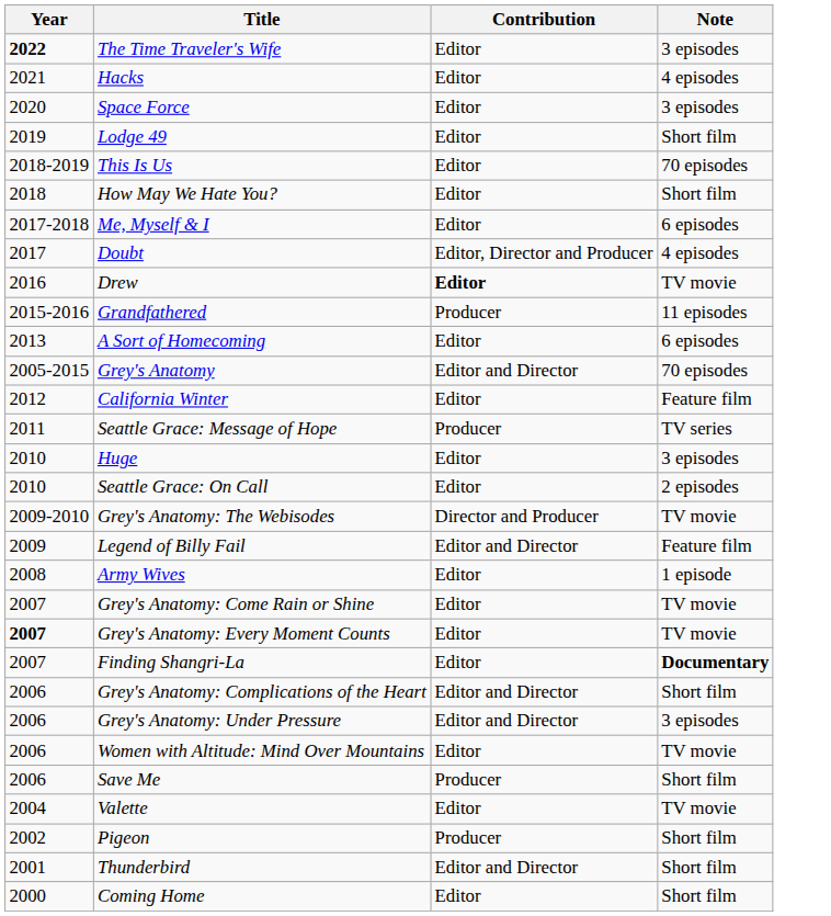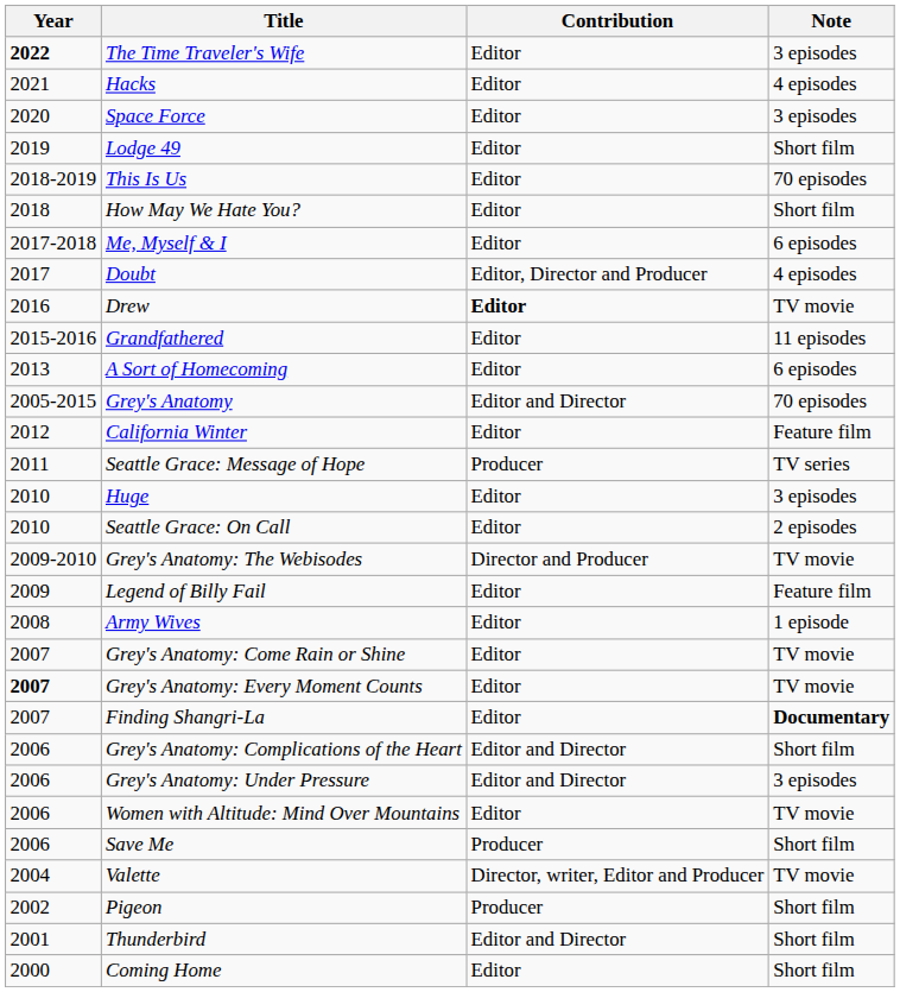 <table class="wikitable sortable">
 <tr>
 <th>Year</th>
 <th>Title</th>
 <th>Contribution</th>
 <th>Note</th>
 </tr>
 <tr>
 <td><strong>2022</strong></td>
 <td><em><a href='#'>The Time Traveler's Wife</a></em></td>
 <td>Editor</td>
 <td>3 episodes</td>
 </tr>
 <tr>
 <td>2021</td>
 <td><em><a href='#'>Hacks</a></em></td>
 <td>Editor</td>
 <td>4 episodes</td>
 </tr>
 <tr>
 <td>2020</td>
 <td><em><a href='#'>Space Force</a></em></td>
 <td>Editor</td>
 <td>3 episodes</td>
 </tr>
 <tr>
 <td>2019</td>
 <td><em><a href='#'>Lodge 49</a></em></td>
 <td>Editor</td>
 <td>Short film</td>
 </tr>
 <tr>
 <td>2018-2019</td>
 <td><em><a href='#'>This Is Us</a></em></td>
 <td>Editor</td>
 <td>70 episodes</td>
 </tr>
 <tr>
 <td>2018</td>
 <td><em>How May We Hate You?</em></td>
 <td>Editor</td>
 <td>Short film</td>
 </tr>
 <tr>
 <td>2017-2018</td>
 <td><em><a href='#'>Me, Myself & I</a></em></td>
 <td>Editor</td>
 <td>6 episodes</td>
 </tr>
 <tr>
 <td>2017</td>
 <td><em><a href='#'>Doubt</a></em></td>
 <td>Editor, Director and Producer</td>
 <td>4 episodes</td>
 </tr>
 <tr>
 <td>2016</td>
 <td><em>Drew</em></td>
 <td><strong>Editor</strong></td>
 <td>TV movie</td>
 </tr>
 <tr>
 <td>2015-2016</td>
 <td><em><a href='#'>Grandfathered</a></em></td>
-<td>Producer</td>
+<td>Editor</td>
 <td>11 episodes</td>
 </tr>
 <tr>
 <td>2013</td>
 <td><em><a href='#'>A Sort of Homecoming</a></em></td>
 <td>Editor</td>
 <td>6 episodes</td>
 </tr>
 <tr>
 <td>2005-2015</td>
 <td><em><a href='#'>Grey's Anatomy</a></em></td>
 <td>Editor and Director</td>
 <td>70 episodes</td>
 </tr>
 <tr>
 <td>2012</td>
 <td><em><a href='#'>California Winter</a></em></td>
 <td>Editor</td>
 <td>Feature film</td>
 </tr>
 <tr>
 <td>2011</td>
 <td><em>Seattle Grace: Message of Hope</em></td>
 <td>Producer</td>
 <td>TV series</td>
 </tr>
 <tr>
 <td>2010</td>
 <td><em><a href='#'>Huge</a></em></td>
 <td>Editor</td>
 <td>3 episodes</td>
 </tr>
 <tr>
 <td>2010</td>
 <td><em>Seattle Grace: On Call</em></td>
 <td>Editor</td>
 <td>2 episodes</td>
 </tr>
 <tr>
 <td>2009-2010</td>
 <td><em>Grey's Anatomy: The Webisodes</em></td>
 <td>Director and Producer</td>
 <td>TV movie</td>
 </tr>
 <tr>
 <td>2009</td>
 <td><em>Legend of Billy Fail</em></td>
-<td>Editor and Director</td>
+<td>Editor</td>
 <td>Feature film</td>
 </tr>
 <tr>
 <td>2008</td>
 <td><em><a href='#'>Army Wives</a></em></td>
 <td>Editor</td>
 <td>1 episode</td>
 </tr>
 <tr>
 <td>2007</td>
 <td><em>Grey's Anatomy: Come Rain or Shine</em></td>
 <td>Editor</td>
 <td>TV movie</td>
 </tr>
 <tr>
 <td><strong>2007</strong></td>
 <td><em>Grey's Anatomy: Every Moment Counts</em></td>
 <td>Editor</td>
 <td>TV movie</td>
 </tr>
 <tr>
 <td>2007</td>
 <td><em>Finding Shangri-La</em></td>
 <td>Editor</td>
 <td><strong>Documentary</strong></td>
 </tr>
 <tr>
 <td>2006</td>
 <td><em>Grey's Anatomy: Complications of the Heart</em></td>
 <td>Editor and Director</td>
 <td>Short film</td>
 </tr>
 <tr>
 <td>2006</td>
 <td><em>Grey's Anatomy: Under Pressure</em></td>
 <td>Editor and Director</td>
 <td>3 episodes</td>
 </tr>
 <tr>
 <td>2006</td>
 <td><em>Women with Altitude: Mind Over Mountains</em></td>
 <td>Editor</td>
 <td>TV movie</td>
 </tr>
 <tr>
 <td>2006</td>
 <td><em>Save Me</em></td>
 <td>Producer</td>
 <td>Short film</td>
 </tr>
 <tr>
 <td>2004</td>
 <td><em>Valette</em></td>
-<td>Editor</td>
+<td>Director, writer, Editor and Producer</td>
 <td>TV movie</td>
 </tr>
 <tr>
 <td>2002</td>
 <td><em>Pigeon</em></td>
 <td>Producer</td>
 <td>Short film</td>
 </tr>
 <tr>
 <td>2001</td>
 <td><em>Thunderbird</em></td>
 <td>Editor and Director</td>
 <td>Short film</td>
 </tr>
 <tr>
 <td>2000</td>
 <td><em>Coming Home</em></td>
 <td>Editor</td>
 <td>Short film</td>
 </tr>
 <tr>
 </tr>
 </table>
